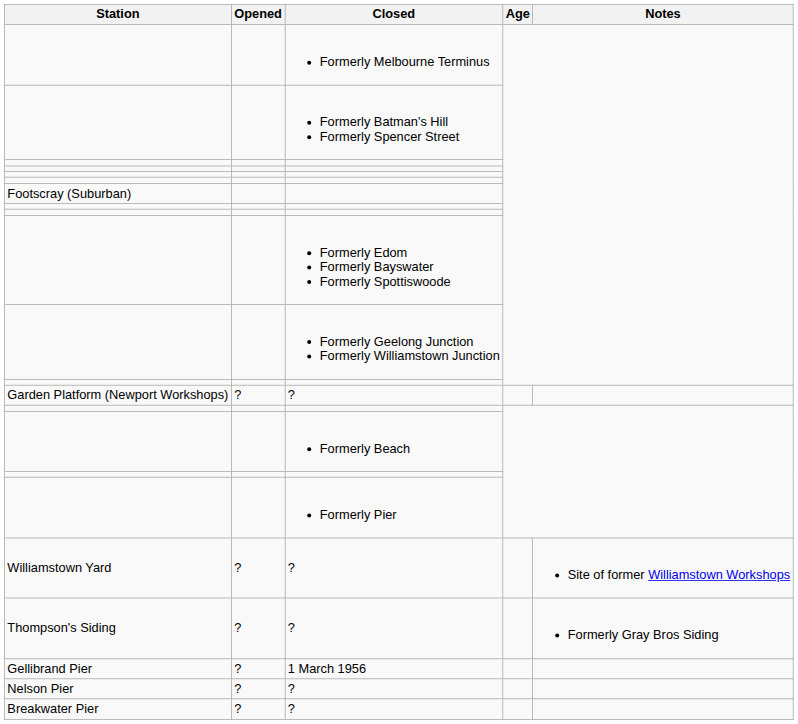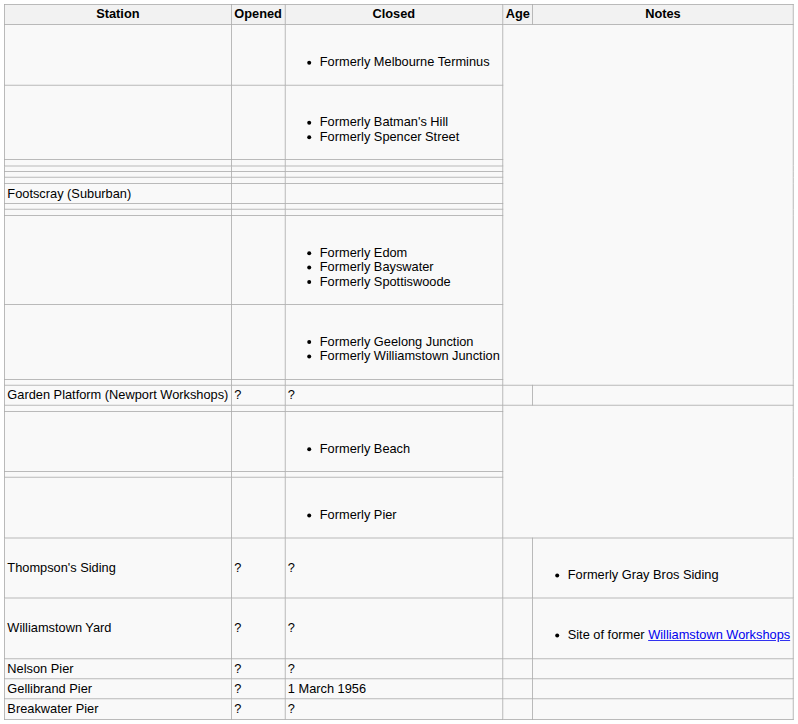 <table class="wikitable sortable mw-collapsible mw-collapsed">
 <tr>
 <th>Station</th>
 <th>Opened</th>
 <th>Closed</th>
 <th>Age</th>
 <th scope=col class=unsortable>Notes</th>
 </tr>
 <tr>
 <td></td>
 <td></td>
 <td><br><ul><li>Formerly Melbourne Terminus</li></ul></td>
 </tr>
 <tr>
 <td></td>
 <td></td>
 <td><br><ul><li>Formerly Batman's Hill</li><li>Formerly Spencer Street</li></ul></td>
 </tr>
 <tr>
 <td></td>
 <td></td>
 <td></td>
 </tr>
 <tr>
 <td></td>
 <td></td>
 <td></td>
 </tr>
 <tr>
 <td></td>
 <td></td>
 <td></td>
 </tr>
 <tr>
 <td></td>
 <td></td>
 <td></td>
 </tr>
 <tr>
 <td>Footscray (Suburban)</td>
 <td></td>
 <td></td>
 </tr>
 <tr>
 <td></td>
 <td></td>
 <td></td>
 </tr>
 <tr>
 <td></td>
 <td></td>
 <td></td>
 </tr>
 <tr>
 <td></td>
 <td></td>
 <td><br><ul><li>Formerly Edom</li><li>Formerly Bayswater</li><li>Formerly Spottiswoode</li></ul></td>
 </tr>
 <tr>
 <td></td>
 <td></td>
 <td><br><ul><li>Formerly Geelong Junction</li><li>Formerly Williamstown Junction</li></ul></td>
 </tr>
 <tr>
 <td></td>
 <td></td>
 <td></td>
 </tr>
 <tr>
 <td>Garden Platform (Newport Workshops)</td>
 <td>?</td>
 <td>?</td>
 <td></td>
 <td></td>
 </tr>
 <tr>
 <td></td>
 <td></td>
 <td></td>
 </tr>
 <tr>
 <td></td>
 <td></td>
 <td><br><ul><li>Formerly Beach</li></ul></td>
 </tr>
 <tr>
 <td></td>
 <td></td>
 <td></td>
 </tr>
 <tr>
 <td></td>
 <td></td>
 <td><br><ul><li>Formerly Pier</li></ul></td>
 </tr>
 <tr>
+<td>Thompson's Siding</td>
+<td>?</td>
+<td>?</td>
+<td></td>
+<td><br><ul><li>Formerly Gray Bros Siding</li></ul></td>
+</tr>
+<tr>
 <td>Williamstown Yard</td>
 <td>?</td>
 <td>?</td>
 <td></td>
 <td><br><ul><li>Site of former <a href='#'>Williamstown Workshops</a></li></ul></td>
 </tr>
 <tr>
-<td>Thompson's Siding</td>
+<td>Nelson Pier</td>
 <td>?</td>
 <td>?</td>
 <td></td>
-<td><br><ul><li>Formerly Gray Bros Siding</li></ul></td>
+<td></td>
 </tr>
 <tr>
 <td>Gellibrand Pier</td>
 <td>?</td>
 <td>1 March 1956</td>
-<td></td>
-<td></td>
-</tr>
-<tr>
-<td>Nelson Pier</td>
-<td>?</td>
-<td>?</td>
 <td></td>
 <td></td>
 </tr>
 <tr>
 <td>Breakwater Pier</td>
 <td>?</td>
 <td>?</td>
 <td></td>
 <td></td>
 </tr>
 </table>
